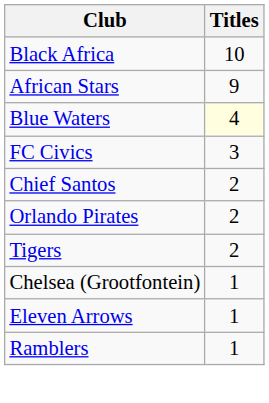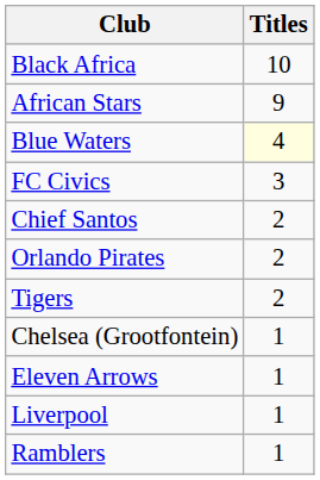 <table class=wikitable>
 <tr>
 <th>Club</th>
 <th>Titles</th>
 </tr>
 <tr>
 <td><a href='#'>Black Africa</a></td>
 <td align=center>10</td>
 </tr>
 <tr>
 <td><a href='#'>African Stars</a></td>
 <td align=center>9</td>
 </tr>
 <tr>
 <td><a href='#'>Blue Waters</a></td>
 <td align=center style="background: lightyellow;">4</td>
 </tr>
 <tr>
 <td><a href='#'>FC Civics</a></td>
 <td align=center>3</td>
 </tr>
 <tr>
 <td><a href='#'>Chief Santos</a></td>
 <td align=center>2</td>
 </tr>
 <tr>
 <td><a href='#'>Orlando Pirates</a></td>
 <td align=center>2</td>
 </tr>
 <tr>
 <td><a href='#'>Tigers</a></td>
 <td align=center>2</td>
 </tr>
 <tr>
 <td>Chelsea (Grootfontein)</td>
 <td align=center>1</td>
 </tr>
 <tr>
 <td><a href='#'>Eleven Arrows</a></td>
 <td align=center>1</td>
 </tr>
 <tr>
+<td><a href='#'>Liverpool</a></td>
+<td align=center>1</td>
+</tr>
+<tr>
 <td><a href='#'>Ramblers</a></td>
 <td align=center>1</td>
 </tr>
 </table>
